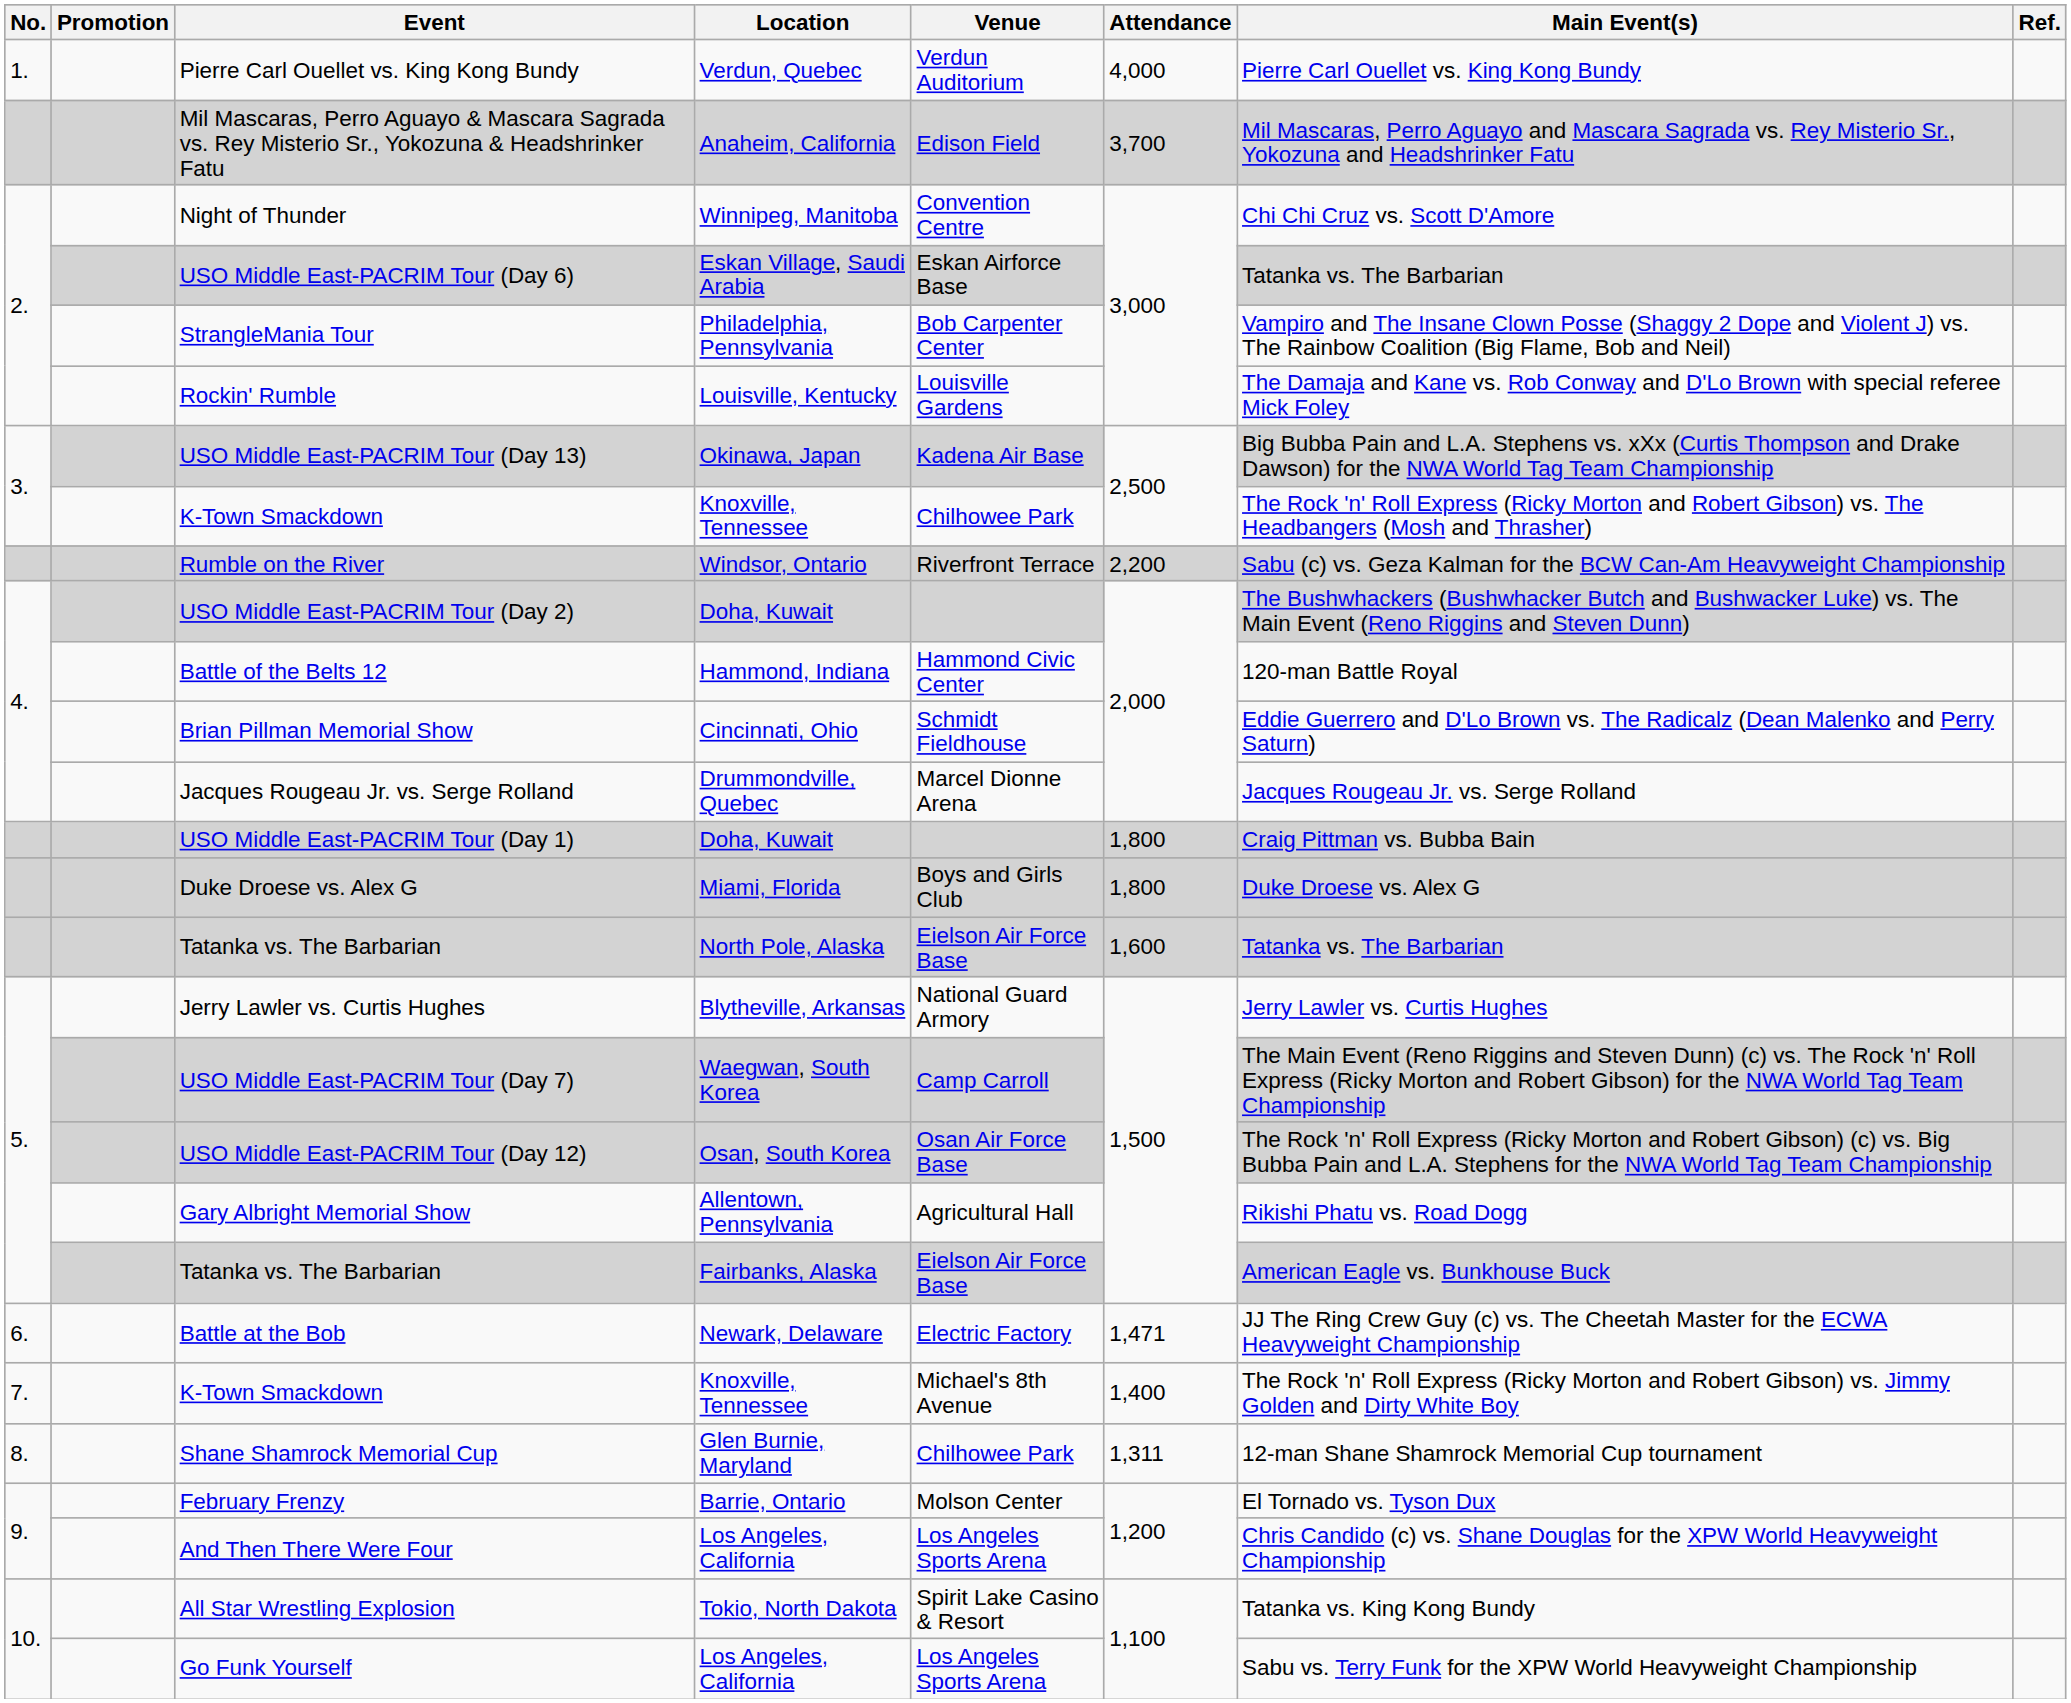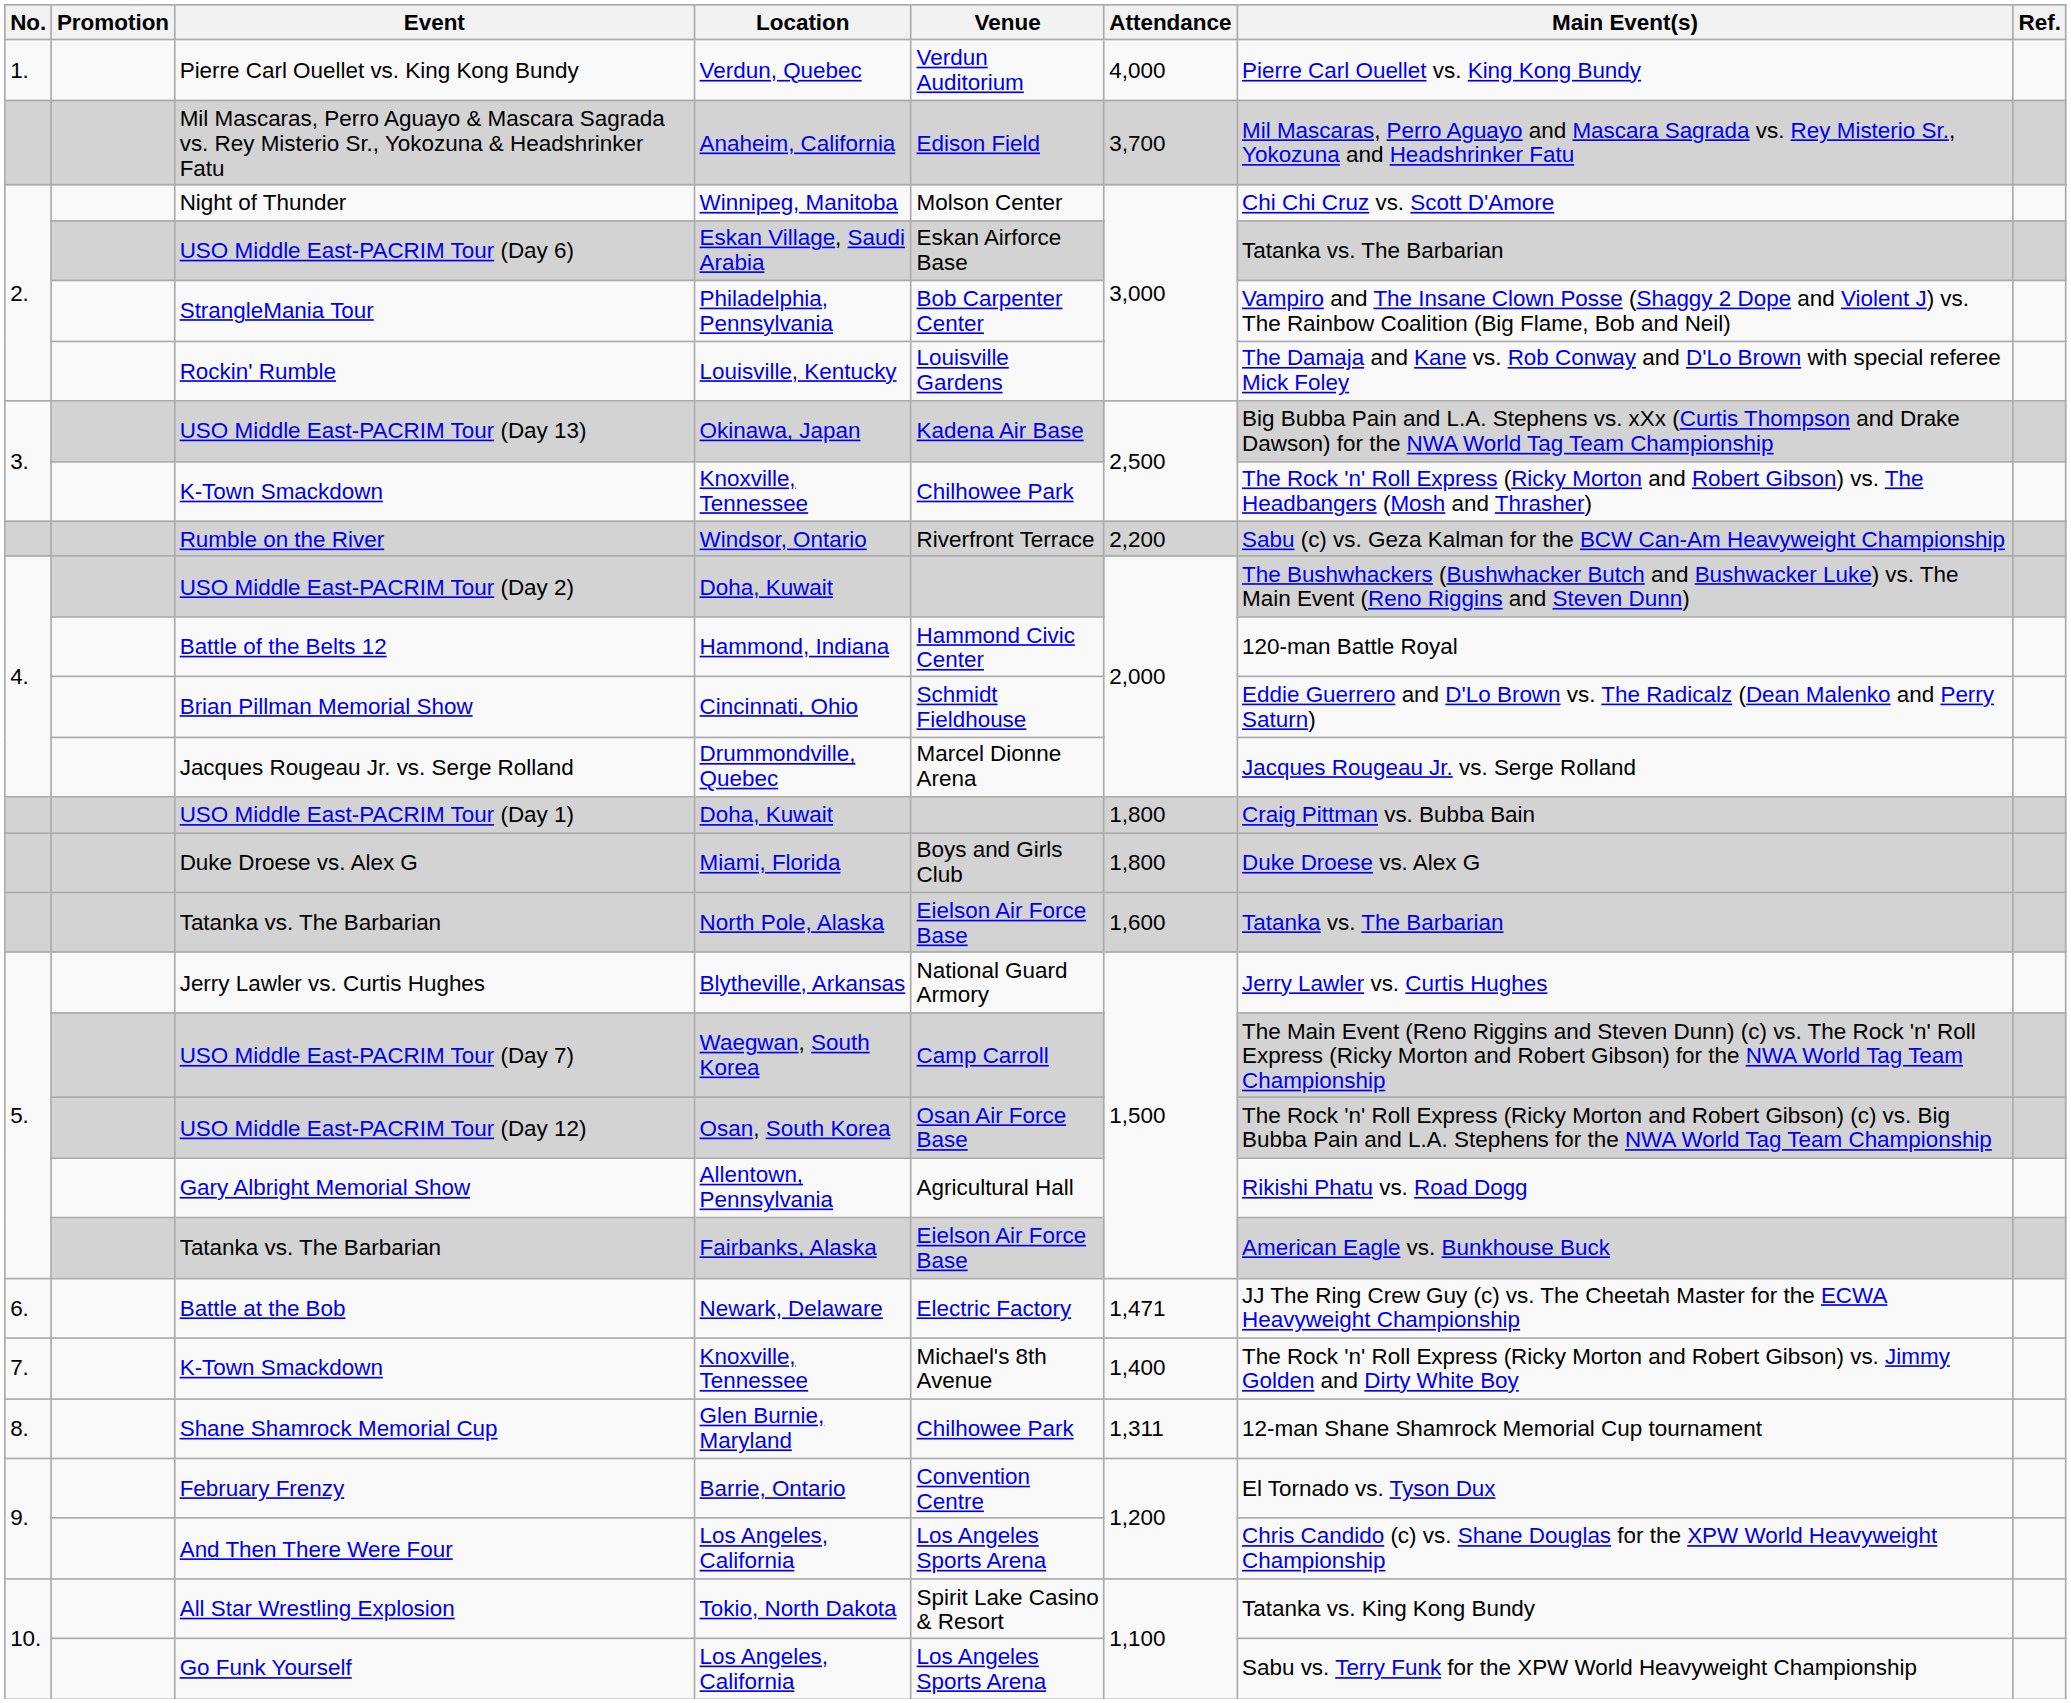 <table class="wikitable sortable" style="font-size:85%;">
 <tr>
 <th>No.</th>
 <th>Promotion</th>
 <th>Event</th>
 <th>Location</th>
 <th>Venue</th>
 <th>Attendance</th>
 <th class=unsortable>Main Event(s)</th>
 <th class=unsortable>Ref.</th>
 </tr>
 <tr>
 <td>1.</td>
 <td></td>
 <td>Pierre Carl Ouellet vs. King Kong Bundy <br> </td>
 <td><a href='#'>Verdun, Quebec</a></td>
 <td><a href='#'>Verdun Auditorium</a></td>
 <td>4,000</td>
 <td><a href='#'>Pierre Carl Ouellet</a> vs. <a href='#'>King Kong Bundy</a></td>
 <td></td>
 </tr>
 <tr>
 <td bgcolor=lightgrey></td>
 <td bgcolor=lightgrey></td>
 <td bgcolor=lightgrey>Mil Mascaras, Perro Aguayo & Mascara Sagrada vs. Rey Misterio Sr., Yokozuna & Headshrinker Fatu <br> </td>
 <td bgcolor=lightgrey><a href='#'>Anaheim, California</a></td>
 <td bgcolor=lightgrey><a href='#'>Edison Field</a></td>
 <td bgcolor=lightgrey>3,700</td>
 <td bgcolor=lightgrey><a href='#'>Mil Mascaras</a>, <a href='#'>Perro Aguayo</a> and <a href='#'>Mascara Sagrada</a> vs. <a href='#'>Rey Misterio Sr.</a>, <a href='#'>Yokozuna</a> and <a href='#'>Headshrinker Fatu</a></td>
 <td bgcolor=lightgrey></td>
 </tr>
 <tr>
 <td rowspan=4>2.</td>
 <td></td>
 <td>Night of Thunder <br> </td>
 <td><a href='#'>Winnipeg, Manitoba</a></td>
-<td><a href='#'>Convention Centre</a></td>
+<td>Molson Center</td>
 <td rowspan=4>3,000</td>
 <td><a href='#'>Chi Chi Cruz</a> vs. <a href='#'>Scott D'Amore</a></td>
 <td></td>
 </tr>
 <tr>
 <td bgcolor=lightgrey></td>
 <td bgcolor=lightgrey><a href='#'>USO Middle East-PACRIM Tour</a> (Day 6) <br> </td>
 <td bgcolor=lightgrey><a href='#'>Eskan Village</a>, <a href='#'>Saudi Arabia</a></td>
 <td bgcolor=lightgrey>Eskan Airforce Base</td>
 <td bgcolor=lightgrey>Tatanka vs. The Barbarian</td>
 <td bgcolor=lightgrey></td>
 </tr>
 <tr>
 <td></td>
 <td><a href='#'>StrangleMania Tour</a> <br> </td>
 <td><a href='#'>Philadelphia, Pennsylvania</a></td>
 <td><a href='#'>Bob Carpenter Center</a></td>
 <td><a href='#'>Vampiro</a> and <a href='#'>The Insane Clown Posse</a> (<a href='#'>Shaggy 2 Dope</a> and <a href='#'>Violent J</a>) vs. The Rainbow Coalition (Big Flame, Bob and Neil)</td>
 <td></td>
 </tr>
 <tr>
 <td></td>
 <td><a href='#'>Rockin' Rumble</a> <br> </td>
 <td><a href='#'>Louisville, Kentucky</a></td>
 <td><a href='#'>Louisville Gardens</a></td>
 <td><a href='#'>The Damaja</a> and <a href='#'>Kane</a> vs. <a href='#'>Rob Conway</a> and <a href='#'>D'Lo Brown</a> with special referee <a href='#'>Mick Foley</a></td>
 <td></td>
 </tr>
 <tr>
 <td rowspan=2>3.</td>
 <td bgcolor=lightgrey></td>
 <td bgcolor=lightgrey><a href='#'>USO Middle East-PACRIM Tour</a> (Day 13) <br> </td>
 <td bgcolor=lightgrey><a href='#'>Okinawa, Japan</a></td>
 <td bgcolor=lightgrey><a href='#'>Kadena Air Base</a></td>
 <td rowspan=2>2,500</td>
 <td bgcolor=lightgrey>Big Bubba Pain and L.A. Stephens vs. xXx (<a href='#'>Curtis Thompson</a> and Drake Dawson) for the <a href='#'>NWA World Tag Team Championship</a></td>
 <td bgcolor=lightgrey></td>
 </tr>
 <tr>
 <td></td>
 <td><a href='#'>K-Town Smackdown</a> <br> </td>
 <td><a href='#'>Knoxville, Tennessee</a></td>
 <td><a href='#'>Chilhowee Park</a></td>
 <td><a href='#'>The Rock 'n' Roll Express</a> (<a href='#'>Ricky Morton</a> and <a href='#'>Robert Gibson</a>) vs. <a href='#'>The Headbangers</a> (<a href='#'>Mosh</a> and <a href='#'>Thrasher</a>)</td>
 <td></td>
 </tr>
 <tr>
 <td bgcolor=lightgrey></td>
 <td bgcolor=lightgrey></td>
 <td bgcolor=lightgrey><a href='#'>Rumble on the River</a> <br> </td>
 <td bgcolor=lightgrey><a href='#'>Windsor, Ontario</a></td>
 <td bgcolor=lightgrey>Riverfront Terrace</td>
 <td bgcolor=lightgrey>2,200</td>
 <td bgcolor=lightgrey><a href='#'>Sabu</a> (c) vs. Geza Kalman for the <a href='#'>BCW Can-Am Heavyweight Championship</a></td>
 <td bgcolor=lightgrey></td>
 </tr>
 <tr>
 <td rowspan=4>4.</td>
 <td bgcolor=lightgrey></td>
 <td bgcolor=lightgrey><a href='#'>USO Middle East-PACRIM Tour</a> (Day 2) <br> </td>
 <td bgcolor=lightgrey><a href='#'>Doha, Kuwait</a></td>
 <td bgcolor=lightgrey></td>
 <td rowspan=4>2,000</td>
 <td bgcolor=lightgrey><a href='#'>The Bushwhackers</a> (<a href='#'>Bushwhacker Butch</a> and <a href='#'>Bushwacker Luke</a>) vs. The Main Event (<a href='#'>Reno Riggins</a> and <a href='#'>Steven Dunn</a>)</td>
 <td bgcolor=lightgrey></td>
 </tr>
 <tr>
 <td></td>
 <td><a href='#'>Battle of the Belts 12</a> <br> </td>
 <td><a href='#'>Hammond, Indiana</a></td>
 <td><a href='#'>Hammond Civic Center</a></td>
 <td>120-man Battle Royal</td>
 <td></td>
 </tr>
 <tr>
 <td></td>
 <td><a href='#'>Brian Pillman Memorial Show</a> <br> </td>
 <td><a href='#'>Cincinnati, Ohio</a></td>
 <td><a href='#'>Schmidt Fieldhouse</a></td>
 <td><a href='#'>Eddie Guerrero</a> and <a href='#'>D'Lo Brown</a> vs. <a href='#'>The Radicalz</a> (<a href='#'>Dean Malenko</a> and <a href='#'>Perry Saturn</a>)</td>
 <td></td>
 </tr>
 <tr>
 <td></td>
 <td>Jacques Rougeau Jr. vs. Serge Rolland <br> </td>
 <td><a href='#'>Drummondville, Quebec</a></td>
 <td>Marcel Dionne Arena</td>
 <td><a href='#'>Jacques Rougeau Jr.</a> vs. Serge Rolland</td>
 <td></td>
 </tr>
 <tr>
 <td bgcolor=lightgrey></td>
 <td bgcolor=lightgrey></td>
 <td bgcolor=lightgrey><a href='#'>USO Middle East-PACRIM Tour</a> (Day 1) <br> </td>
 <td bgcolor=lightgrey><a href='#'>Doha, Kuwait</a></td>
 <td bgcolor=lightgrey></td>
 <td bgcolor=lightgrey>1,800</td>
 <td bgcolor=lightgrey><a href='#'>Craig Pittman</a> vs. Bubba Bain</td>
 <td bgcolor=lightgrey></td>
 </tr>
 <tr>
 <td bgcolor=lightgrey></td>
 <td bgcolor=lightgrey></td>
 <td bgcolor=lightgrey>Duke Droese vs. Alex G <br> </td>
 <td bgcolor=lightgrey><a href='#'>Miami, Florida</a></td>
 <td bgcolor=lightgrey>Boys and Girls Club</td>
 <td bgcolor=lightgrey>1,800</td>
 <td bgcolor=lightgrey><a href='#'>Duke Droese</a> vs. Alex G</td>
 <td bgcolor=lightgrey></td>
 </tr>
 <tr>
 <td bgcolor=lightgrey></td>
 <td bgcolor=lightgrey></td>
 <td bgcolor=lightgrey>Tatanka vs. The Barbarian <br> </td>
 <td bgcolor=lightgrey><a href='#'>North Pole, Alaska</a></td>
 <td bgcolor=lightgrey><a href='#'>Eielson Air Force Base</a></td>
 <td bgcolor=lightgrey>1,600</td>
 <td bgcolor=lightgrey><a href='#'>Tatanka</a> vs. <a href='#'>The Barbarian</a></td>
 <td bgcolor=lightgrey></td>
 </tr>
 <tr>
 <td rowspan=5>5.</td>
 <td></td>
 <td>Jerry Lawler vs. Curtis Hughes <br> </td>
 <td><a href='#'>Blytheville, Arkansas</a></td>
 <td>National Guard Armory</td>
 <td rowspan=5>1,500</td>
 <td><a href='#'>Jerry Lawler</a> vs. <a href='#'>Curtis Hughes</a></td>
 <td></td>
 </tr>
 <tr>
 <td bgcolor=lightgrey></td>
 <td bgcolor=lightgrey><a href='#'>USO Middle East-PACRIM Tour</a> (Day 7) <br> </td>
 <td bgcolor=lightgrey><a href='#'>Waegwan</a>, <a href='#'>South Korea</a></td>
 <td bgcolor=lightgrey><a href='#'>Camp Carroll</a></td>
 <td bgcolor=lightgrey>The Main Event (Reno Riggins and Steven Dunn) (c) vs. The Rock 'n' Roll Express (Ricky Morton and Robert Gibson) for the <a href='#'>NWA World Tag Team Championship</a></td>
 <td bgcolor=lightgrey></td>
 </tr>
 <tr>
 <td bgcolor=lightgrey></td>
 <td bgcolor=lightgrey><a href='#'>USO Middle East-PACRIM Tour</a> (Day 12) <br> </td>
 <td bgcolor=lightgrey><a href='#'>Osan</a>, <a href='#'>South Korea</a></td>
 <td bgcolor=lightgrey><a href='#'>Osan Air Force Base</a></td>
 <td bgcolor=lightgrey>The Rock 'n' Roll Express (Ricky Morton and Robert Gibson) (c) vs. Big Bubba Pain and L.A. Stephens for the <a href='#'>NWA World Tag Team Championship</a></td>
 <td bgcolor=lightgrey></td>
 </tr>
 <tr>
 <td></td>
 <td><a href='#'>Gary Albright Memorial Show</a> <br> </td>
 <td><a href='#'>Allentown, Pennsylvania</a></td>
 <td>Agricultural Hall</td>
 <td><a href='#'>Rikishi Phatu</a> vs. <a href='#'>Road Dogg</a></td>
 <td></td>
 </tr>
 <tr>
 <td bgcolor=lightgrey></td>
 <td bgcolor=lightgrey>Tatanka vs. The Barbarian <br> </td>
 <td bgcolor=lightgrey><a href='#'>Fairbanks, Alaska</a></td>
 <td bgcolor=lightgrey><a href='#'>Eielson Air Force Base</a></td>
 <td bgcolor=lightgrey><a href='#'>American Eagle</a> vs. <a href='#'>Bunkhouse Buck</a></td>
 <td bgcolor=lightgrey></td>
 </tr>
 <tr>
 <td>6.</td>
 <td></td>
 <td><a href='#'>Battle at the Bob</a> <br> </td>
 <td><a href='#'>Newark, Delaware</a></td>
 <td><a href='#'>Electric Factory</a></td>
 <td>1,471</td>
 <td>JJ The Ring Crew Guy (c) vs. The Cheetah Master for the <a href='#'>ECWA Heavyweight Championship</a></td>
 <td></td>
 </tr>
 <tr>
 <td>7.</td>
 <td></td>
 <td><a href='#'>K-Town Smackdown</a> <br> </td>
 <td><a href='#'>Knoxville, Tennessee</a></td>
 <td>Michael's 8th Avenue</td>
 <td>1,400</td>
 <td>The Rock 'n' Roll Express (Ricky Morton and Robert Gibson) vs. <a href='#'>Jimmy Golden</a> and <a href='#'>Dirty White Boy</a></td>
 <td></td>
 </tr>
 <tr>
 <td>8.</td>
 <td></td>
 <td><a href='#'>Shane Shamrock Memorial Cup</a> <br> </td>
 <td><a href='#'>Glen Burnie, Maryland</a></td>
 <td><a href='#'>Chilhowee Park</a></td>
 <td>1,311</td>
 <td>12-man Shane Shamrock Memorial Cup tournament</td>
 <td></td>
 </tr>
 <tr>
 <td rowspan=2>9.</td>
 <td></td>
 <td><a href='#'>February Frenzy</a> <br> </td>
 <td><a href='#'>Barrie, Ontario</a></td>
-<td>Molson Center</td>
+<td><a href='#'>Convention Centre</a></td>
 <td rowspan=2>1,200</td>
 <td>El Tornado vs. <a href='#'>Tyson Dux</a></td>
 <td></td>
 </tr>
 <tr>
 <td></td>
 <td><a href='#'>And Then There Were Four</a> <br> </td>
 <td><a href='#'>Los Angeles, California</a></td>
 <td><a href='#'>Los Angeles Sports Arena</a></td>
 <td><a href='#'>Chris Candido</a> (c) vs. <a href='#'>Shane Douglas</a> for the <a href='#'>XPW World Heavyweight Championship</a></td>
 <td></td>
 </tr>
 <tr>
 <td rowspan=2>10.</td>
 <td></td>
 <td><a href='#'>All Star Wrestling Explosion</a> <br> </td>
 <td><a href='#'>Tokio, North Dakota</a></td>
 <td>Spirit Lake Casino & Resort</td>
 <td rowspan=2>1,100</td>
 <td>Tatanka vs. King Kong Bundy</td>
 <td></td>
 </tr>
 <tr>
 <td></td>
 <td><a href='#'>Go Funk Yourself</a> <br> </td>
 <td><a href='#'>Los Angeles, California</a></td>
 <td><a href='#'>Los Angeles Sports Arena</a></td>
 <td>Sabu vs. <a href='#'>Terry Funk</a> for the XPW World Heavyweight Championship</td>
 <td></td>
 </tr>
 </table>
